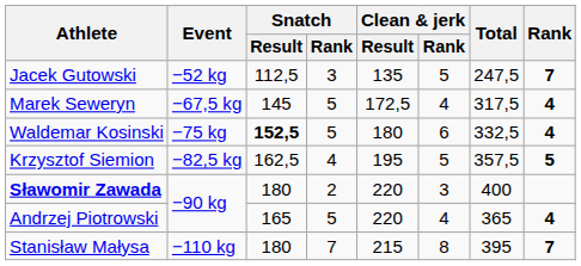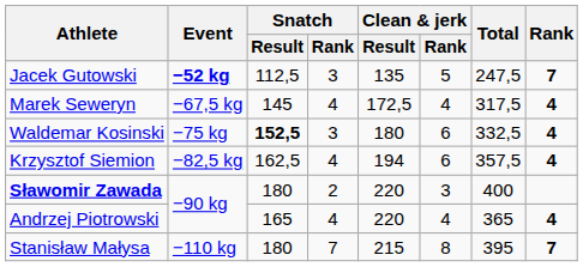 <table class="wikitable" style="font-size:90%">
 <tr>
 <th rowspan="2">Athlete</th>
 <th rowspan="2">Event</th>
 <th colspan="2">Snatch</th>
 <th colspan="2">Clean & jerk</th>
 <th rowspan="2">Total</th>
 <th rowspan="2">Rank</th>
 </tr>
 <tr style="font-size:95%">
 <th>Result</th>
 <th>Rank</th>
 <th>Result</th>
 <th>Rank</th>
 </tr>
 <tr align=center>
 <td align=left><a href='#'>Jacek Gutowski</a></td>
-<td align=left><a href='#'>−52 kg</a></td>
+<td align=left><strong><a href='#'>−52 kg</a></strong></td>
 <td>112,5</td>
 <td>3</td>
 <td>135</td>
 <td>5</td>
 <td>247,5</td>
 <td><strong>7</strong></td>
 </tr>
 <tr align=center>
 <td align=left><a href='#'>Marek Seweryn</a></td>
 <td align=left><a href='#'>−67,5 kg</a></td>
 <td>145</td>
-<td>5</td>
+<td>4</td>
 <td>172,5</td>
 <td>4</td>
 <td>317,5</td>
 <td><strong>4</strong></td>
 </tr>
 <tr align=center>
 <td align=left><a href='#'>Waldemar Kosinski</a></td>
 <td align=left><a href='#'>−75 kg</a></td>
 <td><strong>152,5</strong></td>
-<td>5</td>
+<td>3</td>
 <td>180</td>
 <td>6</td>
 <td>332,5</td>
 <td><strong>4</strong></td>
 </tr>
 <tr align=center>
 <td align=left><a href='#'>Krzysztof Siemion</a></td>
 <td align=left rowspan=1><a href='#'>−82,5 kg</a></td>
 <td>162,5</td>
 <td>4</td>
-<td>195</td>
-<td>5</td>
+<td>194</td>
+<td>6</td>
 <td>357,5</td>
-<td><strong>5</strong></td>
+<td><strong>4</strong></td>
 </tr>
 <tr align=center>
 <td align=left><strong><a href='#'>Sławomir Zawada</a></strong></td>
 <td align=left rowspan=2><a href='#'>−90 kg</a></td>
 <td>180</td>
 <td>2</td>
 <td>220</td>
 <td>3</td>
 <td>400</td>
 <td></td>
 </tr>
 <tr align=center>
 <td align=left><a href='#'>Andrzej Piotrowski</a></td>
 <td>165</td>
-<td>5</td>
+<td>4</td>
 <td>220</td>
 <td>4</td>
 <td>365</td>
 <td><strong>4</strong></td>
 </tr>
 <tr align=center>
 <td align=left><a href='#'>Stanisław Małysa</a></td>
 <td align=left rowspan=1><a href='#'>−110 kg</a></td>
 <td>180</td>
 <td>7</td>
 <td>215</td>
 <td>8</td>
 <td>395</td>
 <td><strong>7</strong></td>
 </tr>
 </table>
